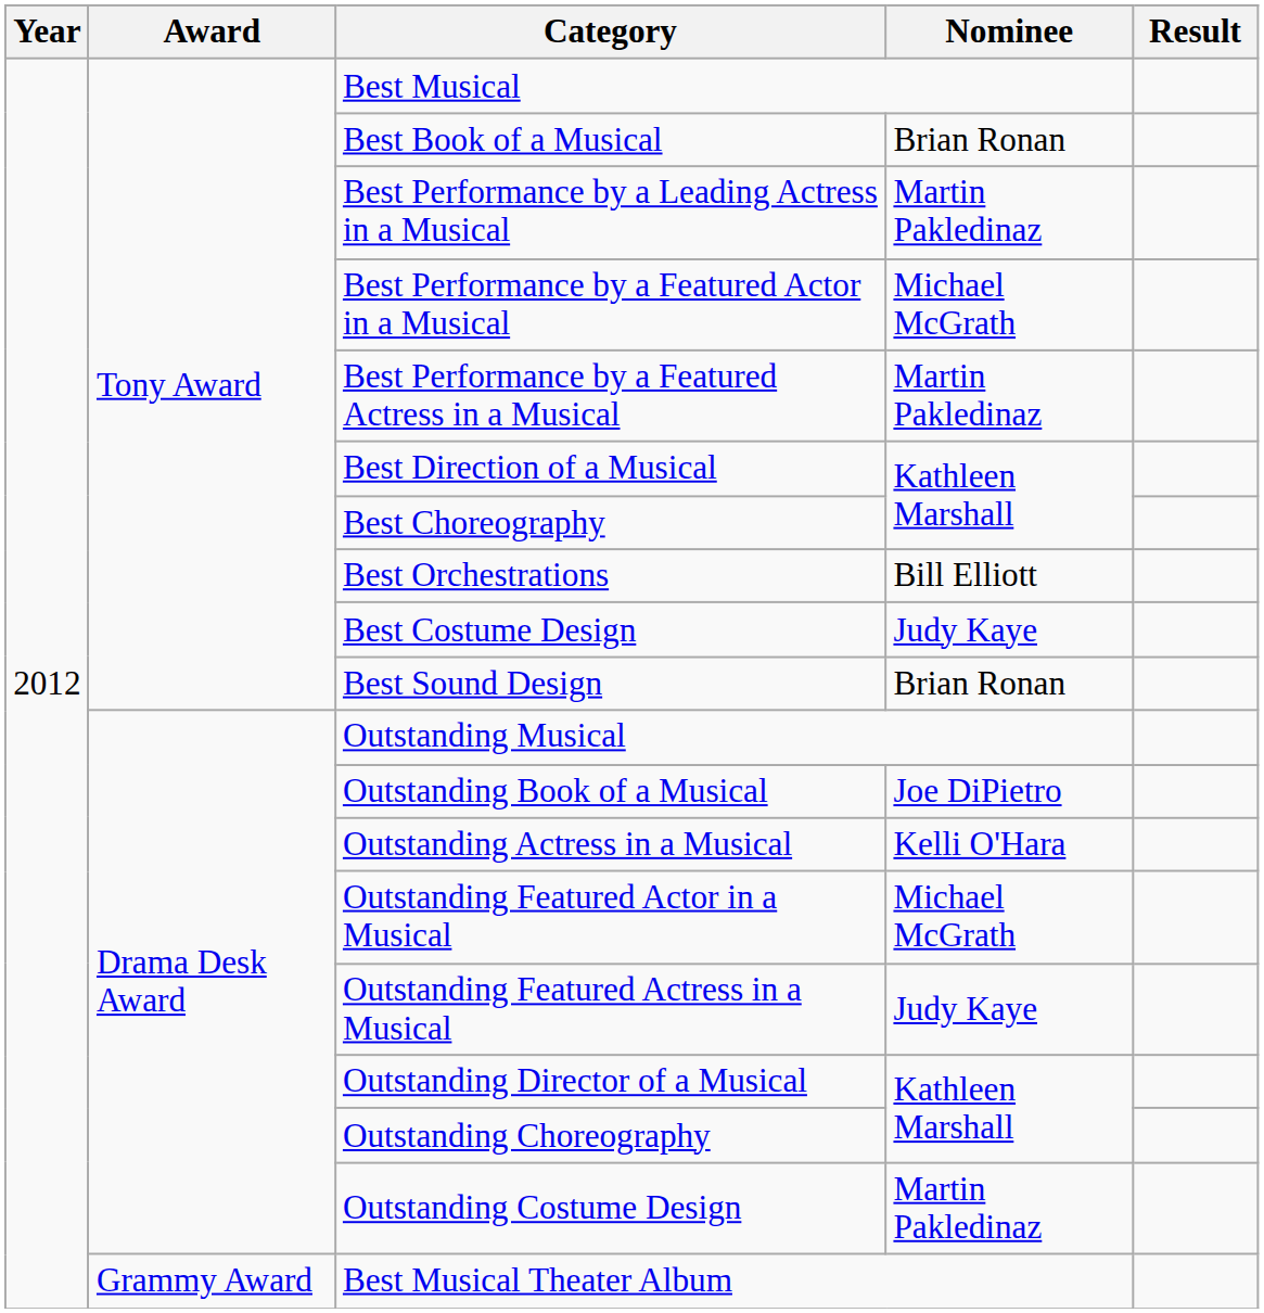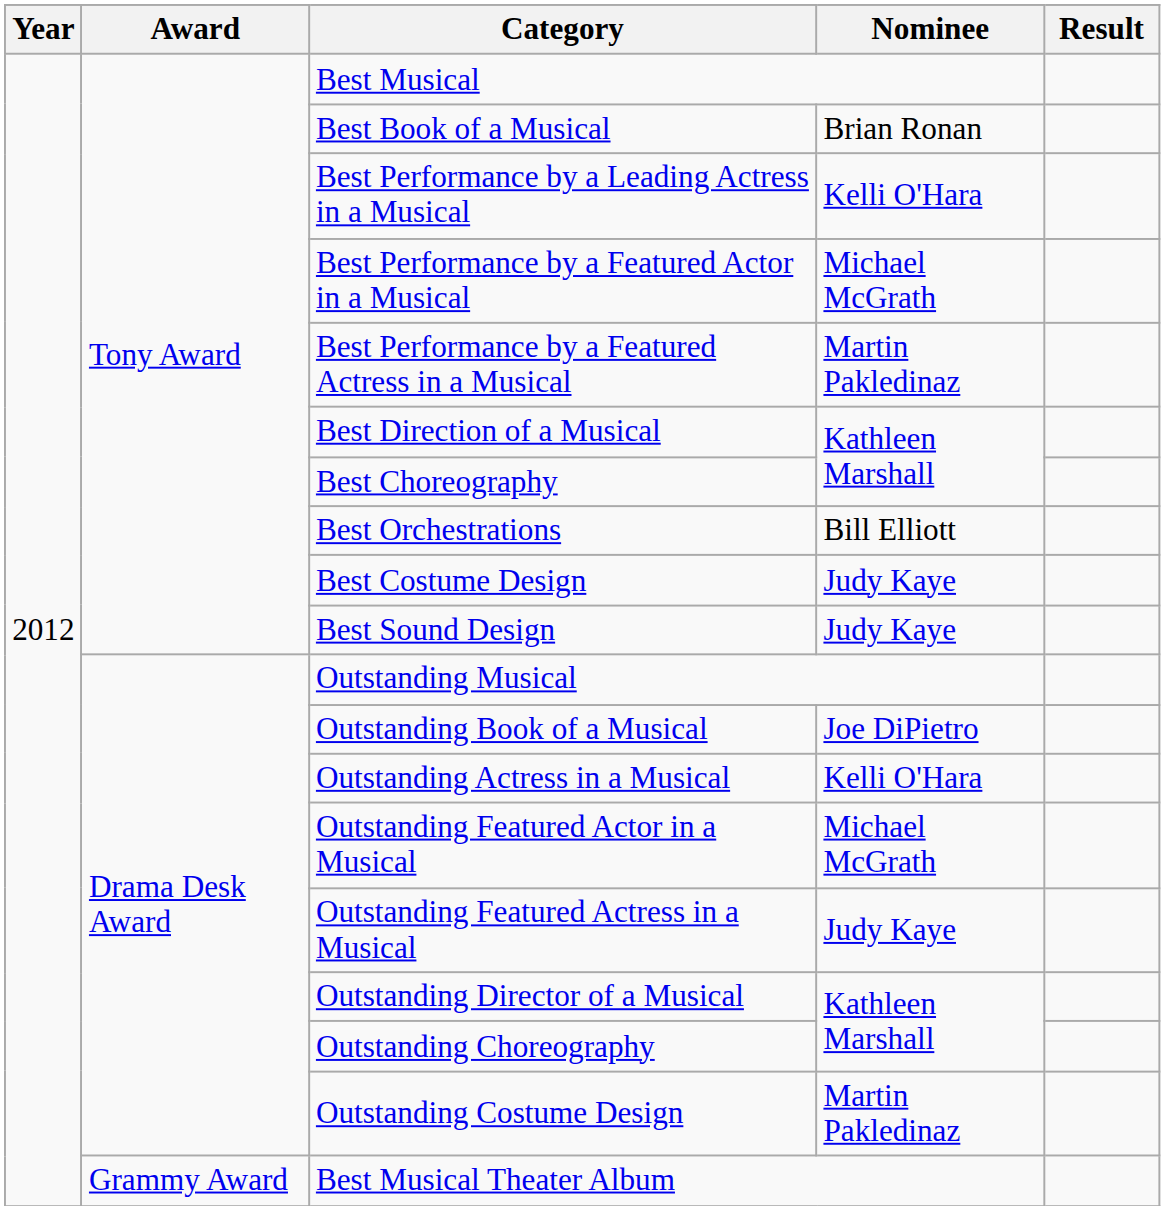 <table class="wikitable" width="95%">
 <tr>
 <th width="5%">Year</th>
 <th width="20%">Award</th>
 <th width="45%">Category</th>
 <th width="20%">Nominee</th>
 <th width="10%">Result</th>
 </tr>
 <tr>
 <td rowspan="19" align="center">2012</td>
 <td rowspan="10"><a href='#'>Tony Award</a></td>
 <td colspan="2"><a href='#'>Best Musical</a></td>
 <td></td>
 </tr>
 <tr>
 <td><a href='#'>Best Book of a Musical</a></td>
 <td>Brian Ronan</td>
 <td></td>
 </tr>
 <tr>
 <td><a href='#'>Best Performance by a Leading Actress in a Musical</a></td>
-<td><a href='#'>Martin Pakledinaz</a></td>
+<td><a href='#'>Kelli O'Hara</a></td>
 <td></td>
 </tr>
 <tr>
 <td><a href='#'>Best Performance by a Featured Actor in a Musical</a></td>
 <td><a href='#'>Michael McGrath</a></td>
 <td></td>
 </tr>
 <tr>
 <td><a href='#'>Best Performance by a Featured Actress in a Musical</a></td>
 <td><a href='#'>Martin Pakledinaz</a></td>
 <td></td>
 </tr>
 <tr>
 <td><a href='#'>Best Direction of a Musical</a></td>
 <td rowspan="2"><a href='#'>Kathleen Marshall</a></td>
 <td></td>
 </tr>
 <tr>
 <td><a href='#'>Best Choreography</a></td>
 <td></td>
 </tr>
 <tr>
 <td><a href='#'>Best Orchestrations</a></td>
 <td>Bill Elliott</td>
 <td></td>
 </tr>
 <tr>
 <td><a href='#'>Best Costume Design</a></td>
 <td><a href='#'>Judy Kaye</a></td>
 <td></td>
 </tr>
 <tr>
 <td><a href='#'>Best Sound Design</a></td>
-<td>Brian Ronan</td>
+<td><a href='#'>Judy Kaye</a></td>
 <td></td>
 </tr>
 <tr>
 <td rowspan="8"><a href='#'>Drama Desk Award</a></td>
 <td colspan="2"><a href='#'>Outstanding Musical</a></td>
 <td></td>
 </tr>
 <tr>
 <td><a href='#'>Outstanding Book of a Musical</a></td>
 <td><a href='#'>Joe DiPietro</a></td>
 <td></td>
 </tr>
 <tr>
 <td><a href='#'>Outstanding Actress in a Musical</a></td>
 <td><a href='#'>Kelli O'Hara</a></td>
 <td></td>
 </tr>
 <tr>
 <td><a href='#'>Outstanding Featured Actor in a Musical</a></td>
 <td><a href='#'>Michael McGrath</a></td>
 <td></td>
 </tr>
 <tr>
 <td><a href='#'>Outstanding Featured Actress in a Musical</a></td>
 <td><a href='#'>Judy Kaye</a></td>
 <td></td>
 </tr>
 <tr>
 <td><a href='#'>Outstanding Director of a Musical</a></td>
 <td rowspan="2"><a href='#'>Kathleen Marshall</a></td>
 <td></td>
 </tr>
 <tr>
 <td><a href='#'>Outstanding Choreography</a></td>
 <td></td>
 </tr>
 <tr>
 <td><a href='#'>Outstanding Costume Design</a></td>
 <td><a href='#'>Martin Pakledinaz</a></td>
 <td></td>
 </tr>
 <tr>
 <td><a href='#'>Grammy Award</a></td>
 <td colspan="2"><a href='#'>Best Musical Theater Album</a></td>
 <td></td>
 </tr>
 </table>
